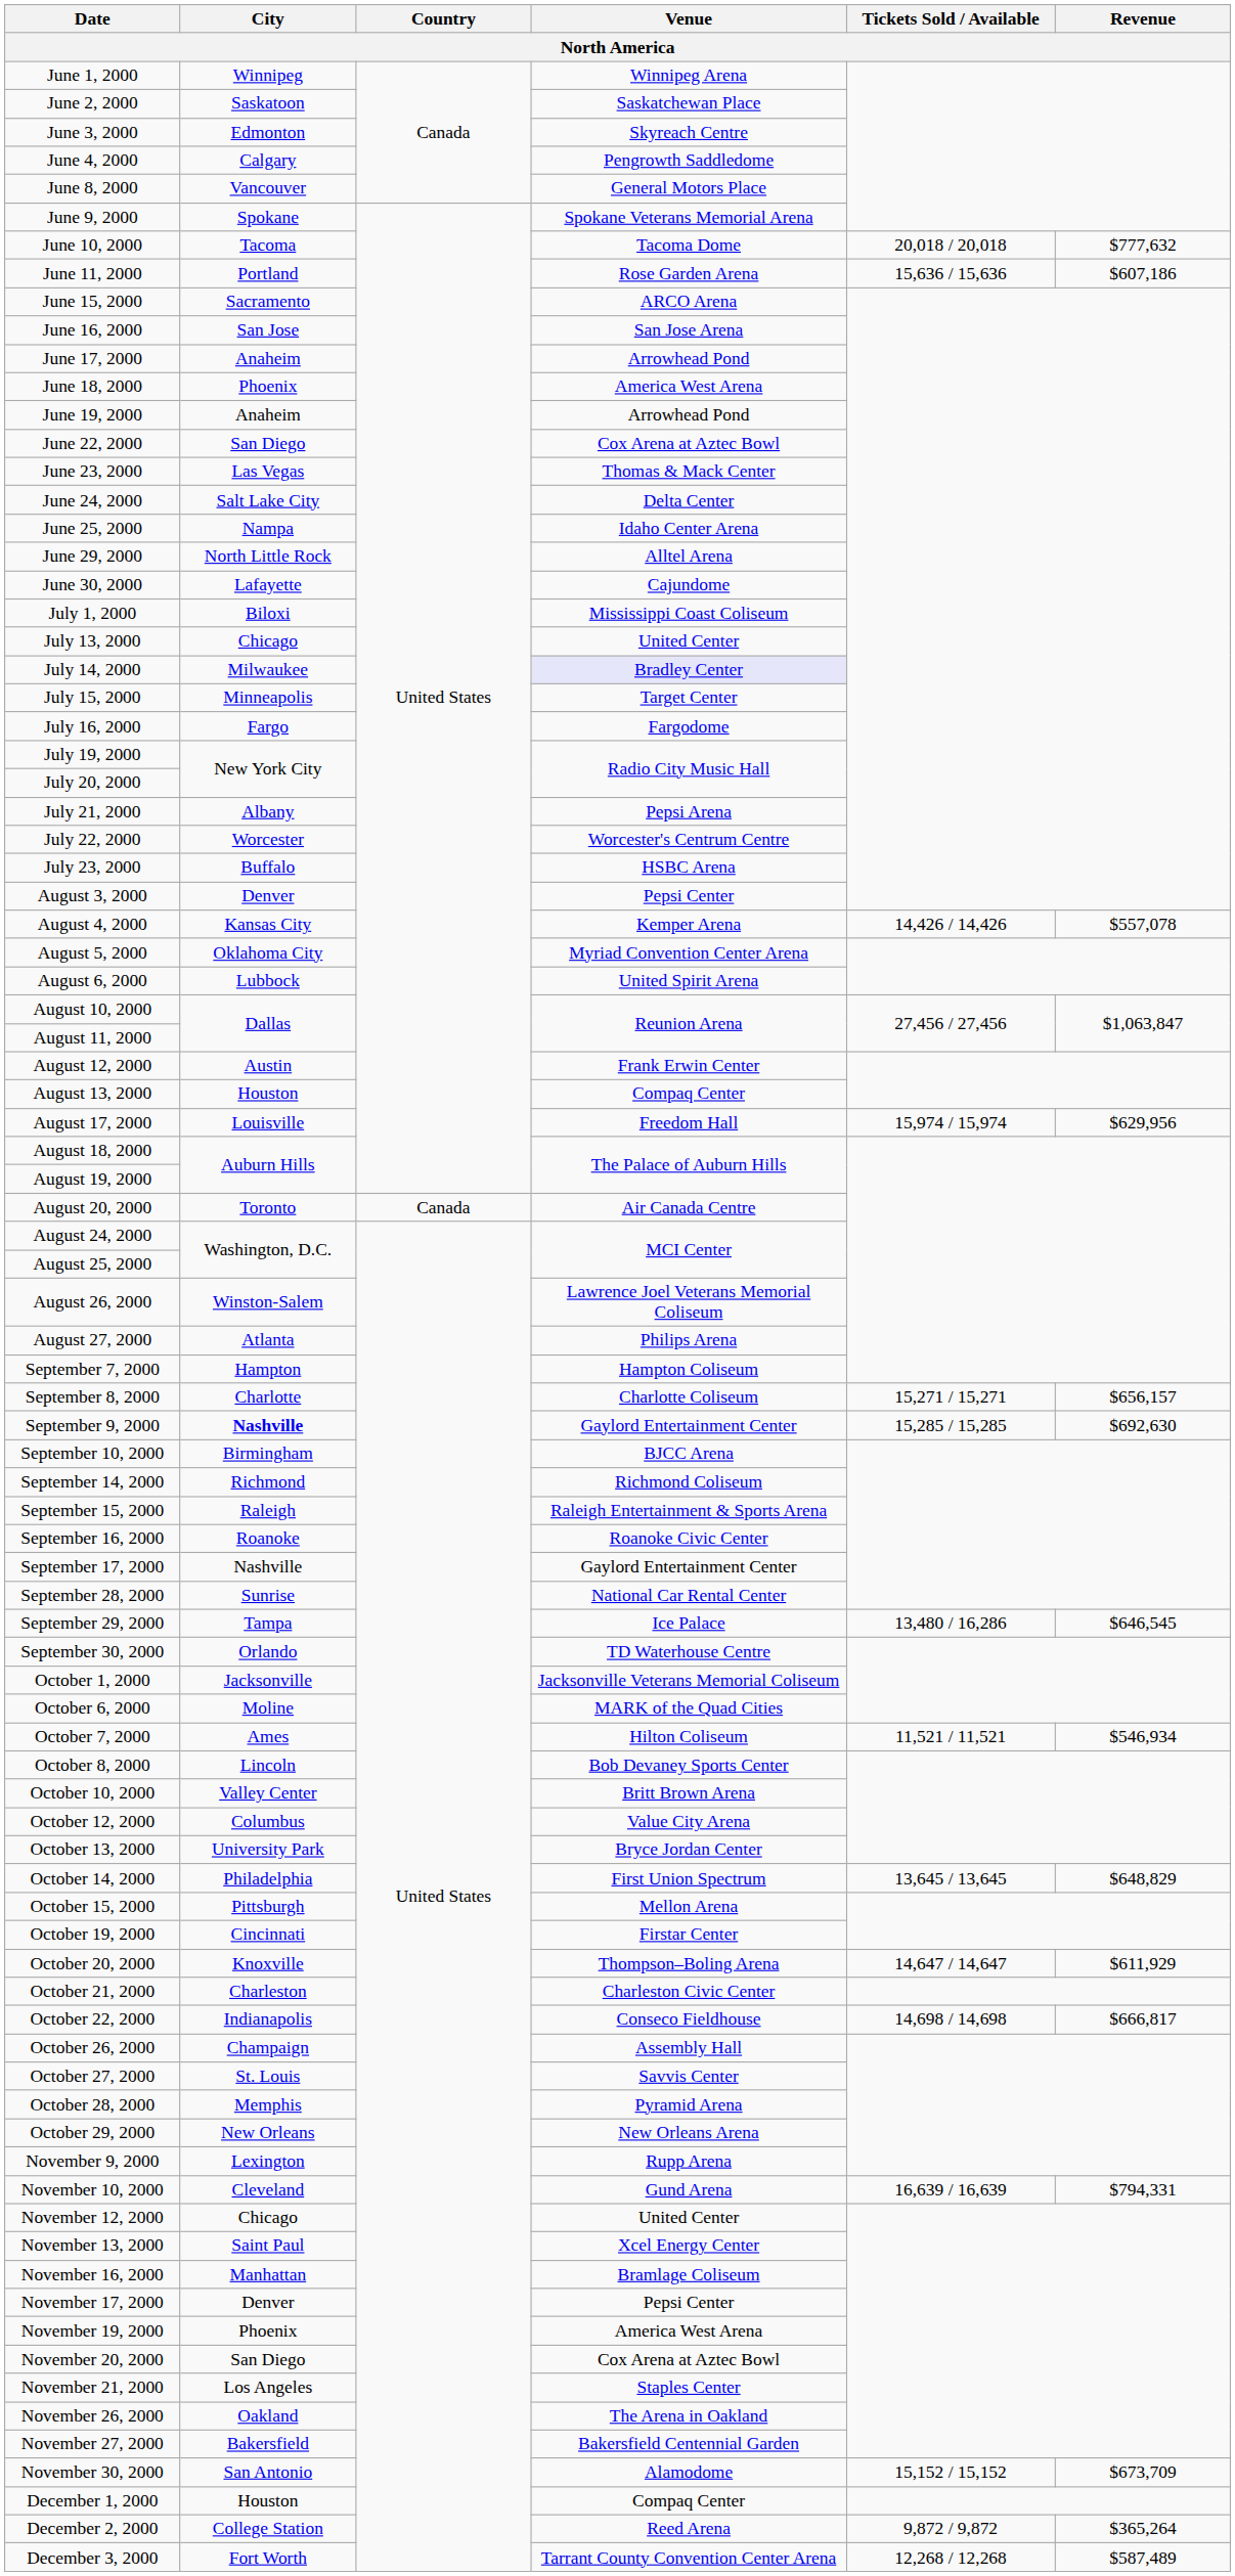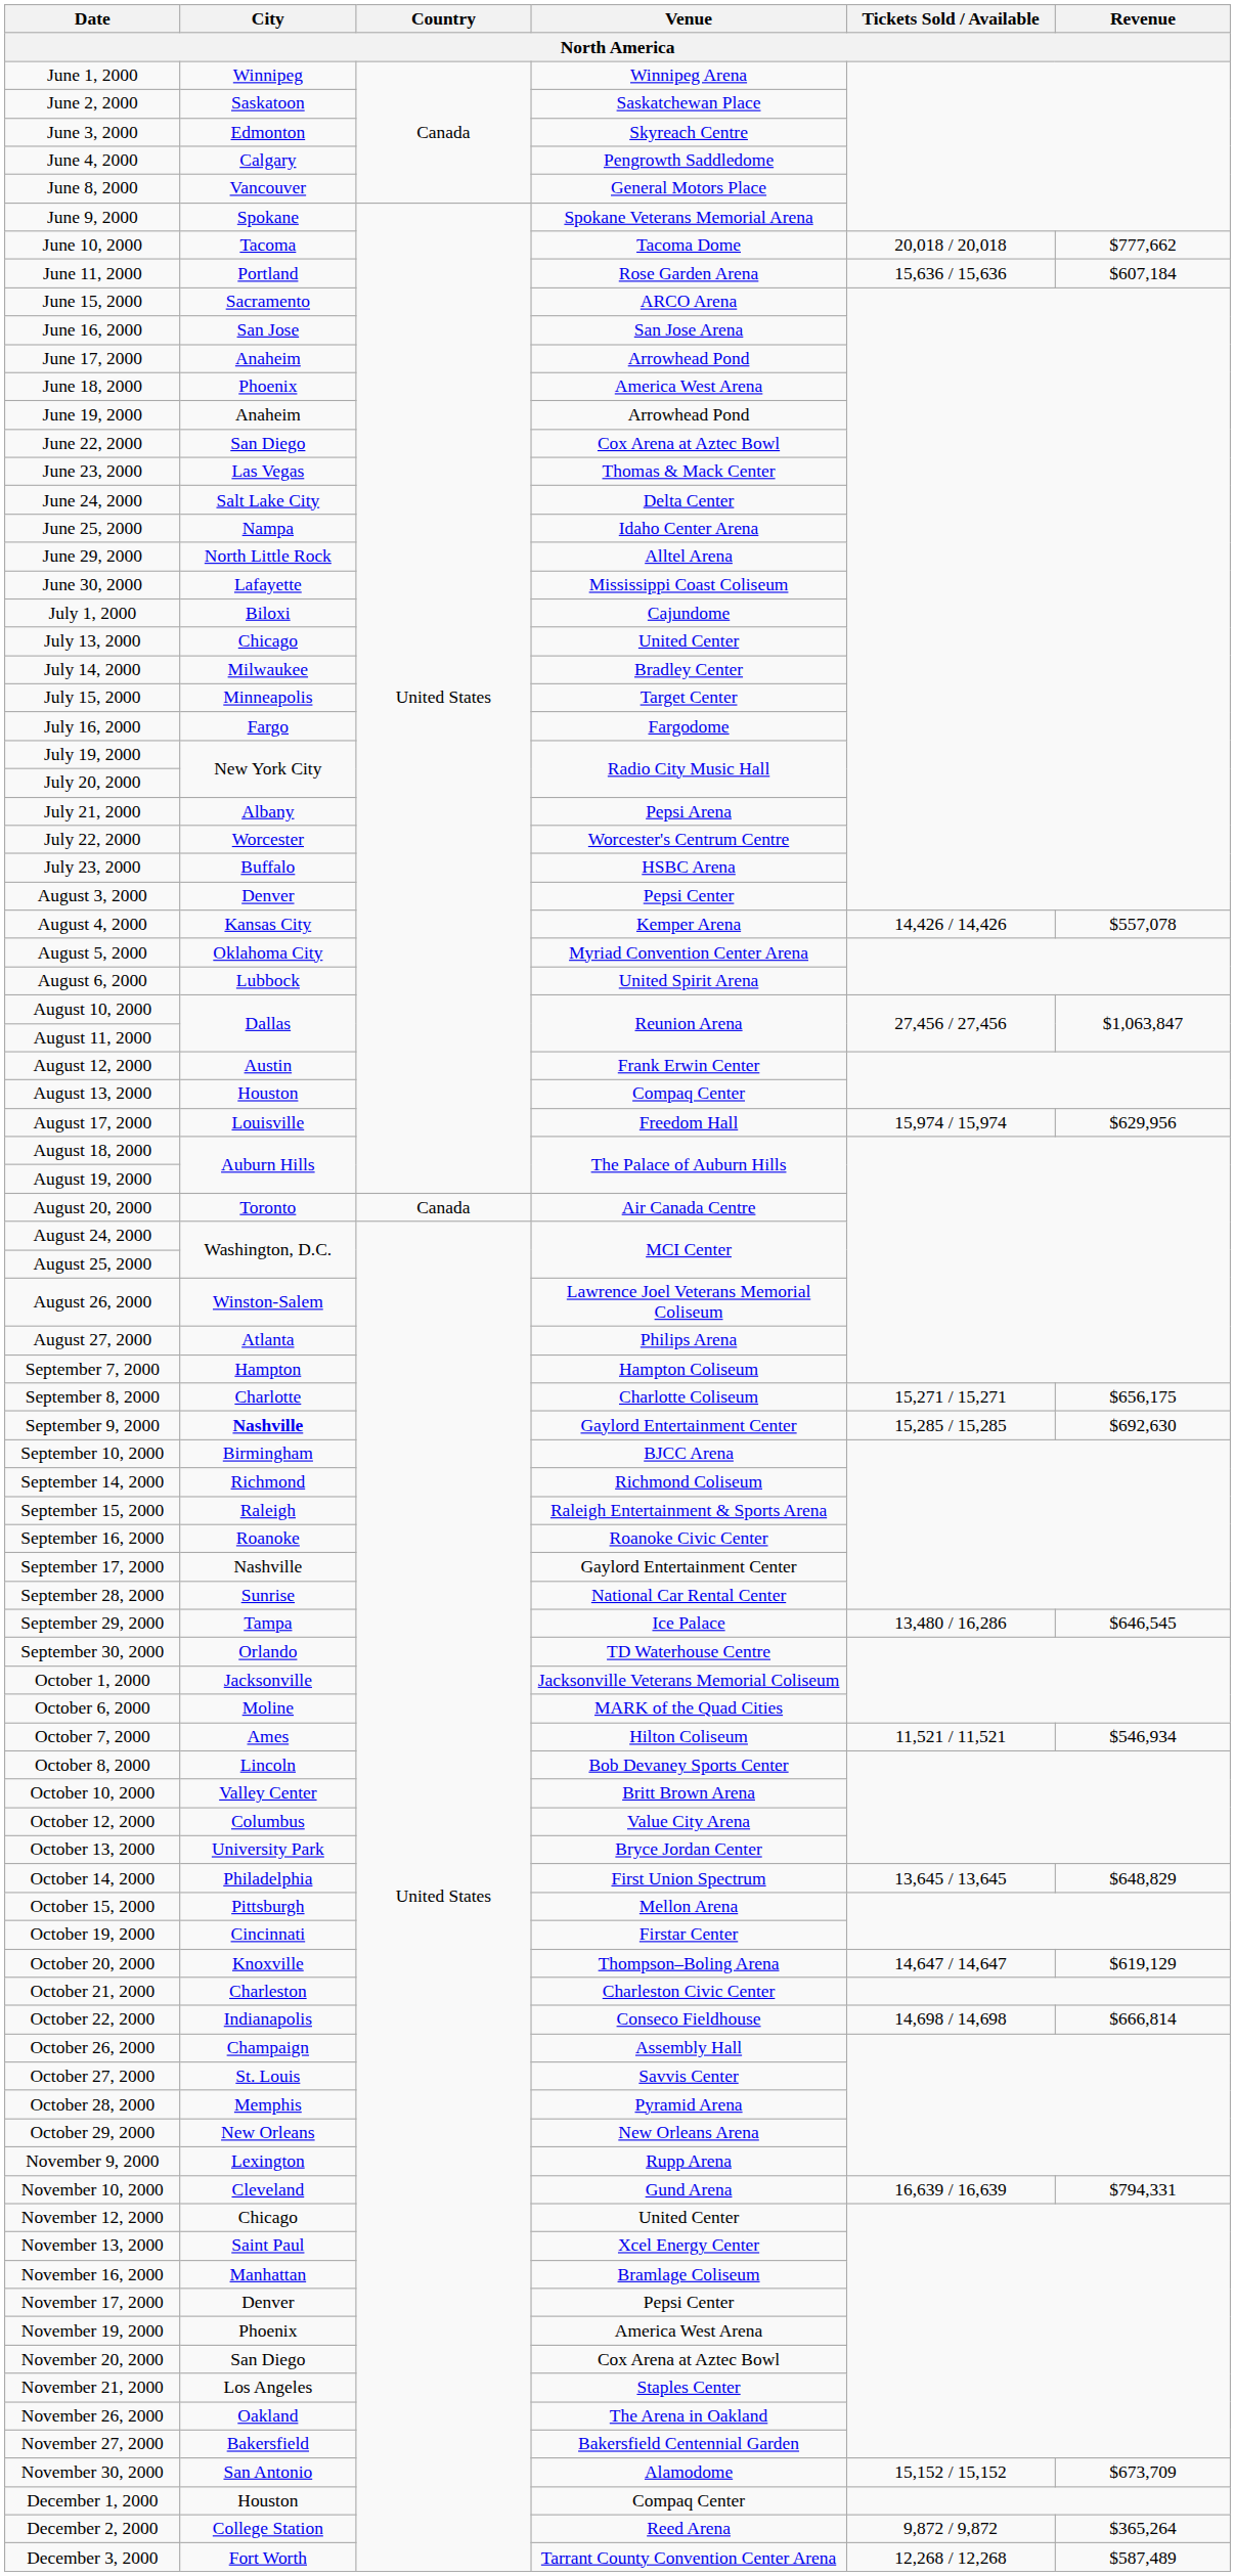 <table class="wikitable" style="text-align:center;">
 <tr>
 <th style="width:150px;">Date</th>
 <th style="width:150px;">City</th>
 <th style="width:150px;">Country</th>
 <th style="width:275px;">Venue</th>
 <th style="width:180px;">Tickets Sold / Available</th>
 <th style="width:150px;">Revenue</th>
 </tr>
 <tr>
 <th colspan="6">North America</th>
 </tr>
 <tr>
 <td>June 1, 2000</td>
 <td><a href='#'>Winnipeg</a></td>
 <td rowspan="5">Canada</td>
 <td><a href='#'>Winnipeg Arena</a></td>
 </tr>
 <tr>
 <td>June 2, 2000</td>
 <td><a href='#'>Saskatoon</a></td>
 <td><a href='#'>Saskatchewan Place</a></td>
 </tr>
 <tr>
 <td>June 3, 2000</td>
 <td><a href='#'>Edmonton</a></td>
 <td><a href='#'>Skyreach Centre</a></td>
 </tr>
 <tr>
 <td>June 4, 2000</td>
 <td><a href='#'>Calgary</a></td>
 <td><a href='#'>Pengrowth Saddledome</a></td>
 </tr>
 <tr>
 <td>June 8, 2000</td>
 <td><a href='#'>Vancouver</a></td>
 <td><a href='#'>General Motors Place</a></td>
 </tr>
 <tr>
 <td>June 9, 2000</td>
 <td><a href='#'>Spokane</a></td>
 <td rowspan="35">United States</td>
 <td><a href='#'>Spokane Veterans Memorial Arena</a></td>
 </tr>
 <tr>
 <td>June 10, 2000</td>
 <td><a href='#'>Tacoma</a></td>
 <td><a href='#'>Tacoma Dome</a></td>
 <td>20,018 / 20,018</td>
-<td>$777,632</td>
+<td>$777,662</td>
 </tr>
 <tr>
 <td>June 11, 2000</td>
 <td><a href='#'>Portland</a></td>
 <td><a href='#'>Rose Garden Arena</a></td>
 <td>15,636 / 15,636</td>
-<td>$607,186</td>
+<td>$607,184</td>
 </tr>
 <tr>
 <td>June 15, 2000</td>
 <td><a href='#'>Sacramento</a></td>
 <td><a href='#'>ARCO Arena</a></td>
 </tr>
 <tr>
 <td>June 16, 2000</td>
 <td><a href='#'>San Jose</a></td>
 <td><a href='#'>San Jose Arena</a></td>
 </tr>
 <tr>
 <td>June 17, 2000</td>
 <td><a href='#'>Anaheim</a></td>
 <td><a href='#'>Arrowhead Pond</a></td>
 </tr>
 <tr>
 <td>June 18, 2000</td>
 <td><a href='#'>Phoenix</a></td>
 <td><a href='#'>America West Arena</a></td>
 </tr>
 <tr>
 <td>June 19, 2000</td>
 <td>Anaheim</td>
 <td>Arrowhead Pond</td>
 </tr>
 <tr>
 <td>June 22, 2000</td>
 <td><a href='#'>San Diego</a></td>
 <td><a href='#'>Cox Arena at Aztec Bowl</a></td>
 </tr>
 <tr>
 <td>June 23, 2000</td>
 <td><a href='#'>Las Vegas</a></td>
 <td><a href='#'>Thomas & Mack Center</a></td>
 </tr>
 <tr>
 <td>June 24, 2000</td>
 <td><a href='#'>Salt Lake City</a></td>
 <td><a href='#'>Delta Center</a></td>
 </tr>
 <tr>
 <td>June 25, 2000</td>
 <td><a href='#'>Nampa</a></td>
 <td><a href='#'>Idaho Center Arena</a></td>
 </tr>
 <tr>
 <td>June 29, 2000</td>
 <td><a href='#'>North Little Rock</a></td>
 <td><a href='#'>Alltel Arena</a></td>
 </tr>
 <tr>
 <td>June 30, 2000</td>
 <td><a href='#'>Lafayette</a></td>
-<td><a href='#'>Cajundome</a></td>
+<td><a href='#'>Mississippi Coast Coliseum</a></td>
 </tr>
 <tr>
 <td>July 1, 2000</td>
 <td><a href='#'>Biloxi</a></td>
-<td><a href='#'>Mississippi Coast Coliseum</a></td>
+<td><a href='#'>Cajundome</a></td>
 </tr>
 <tr>
 <td>July 13, 2000</td>
 <td><a href='#'>Chicago</a></td>
 <td><a href='#'>United Center</a></td>
 </tr>
 <tr>
 <td>July 14, 2000</td>
 <td><a href='#'>Milwaukee</a></td>
-<td style="background: lavender;"><a href='#'>Bradley Center</a></td>
+<td><a href='#'>Bradley Center</a></td>
 </tr>
 <tr>
 <td>July 15, 2000</td>
 <td><a href='#'>Minneapolis</a></td>
 <td><a href='#'>Target Center</a></td>
 </tr>
 <tr>
 <td>July 16, 2000</td>
 <td><a href='#'>Fargo</a></td>
 <td><a href='#'>Fargodome</a></td>
 </tr>
 <tr>
 <td>July 19, 2000</td>
 <td rowspan="2">New York City</td>
 <td rowspan="2"><a href='#'>Radio City Music Hall</a></td>
 </tr>
 <tr>
 <td>July 20, 2000</td>
 </tr>
 <tr>
 <td>July 21, 2000</td>
 <td><a href='#'>Albany</a></td>
 <td><a href='#'>Pepsi Arena</a></td>
 </tr>
 <tr>
 <td>July 22, 2000</td>
 <td><a href='#'>Worcester</a></td>
 <td><a href='#'>Worcester's Centrum Centre</a></td>
 </tr>
 <tr>
 <td>July 23, 2000</td>
 <td><a href='#'>Buffalo</a></td>
 <td><a href='#'>HSBC Arena</a></td>
 </tr>
 <tr>
 <td>August 3, 2000</td>
 <td><a href='#'>Denver</a></td>
 <td><a href='#'>Pepsi Center</a></td>
 </tr>
 <tr>
 <td>August 4, 2000</td>
 <td><a href='#'>Kansas City</a></td>
 <td><a href='#'>Kemper Arena</a></td>
 <td>14,426 / 14,426</td>
 <td>$557,078</td>
 </tr>
 <tr>
 <td>August 5, 2000</td>
 <td><a href='#'>Oklahoma City</a></td>
 <td><a href='#'>Myriad Convention Center Arena</a></td>
 </tr>
 <tr>
 <td>August 6, 2000</td>
 <td><a href='#'>Lubbock</a></td>
 <td><a href='#'>United Spirit Arena</a></td>
 </tr>
 <tr>
 <td>August 10, 2000</td>
 <td rowspan="2"><a href='#'>Dallas</a></td>
 <td rowspan="2"><a href='#'>Reunion Arena</a></td>
 <td rowspan="2">27,456 / 27,456</td>
 <td rowspan="2">$1,063,847</td>
 </tr>
 <tr>
 <td>August 11, 2000</td>
 </tr>
 <tr>
 <td>August 12, 2000</td>
 <td><a href='#'>Austin</a></td>
 <td><a href='#'>Frank Erwin Center</a></td>
 </tr>
 <tr>
 <td>August 13, 2000</td>
 <td><a href='#'>Houston</a></td>
 <td><a href='#'>Compaq Center</a></td>
 </tr>
 <tr>
 <td>August 17, 2000</td>
 <td><a href='#'>Louisville</a></td>
 <td><a href='#'>Freedom Hall</a></td>
 <td>15,974 / 15,974</td>
 <td>$629,956</td>
 </tr>
 <tr>
 <td>August 18, 2000</td>
 <td rowspan="2"><a href='#'>Auburn Hills</a></td>
 <td rowspan="2"><a href='#'>The Palace of Auburn Hills</a></td>
 </tr>
 <tr>
 <td>August 19, 2000</td>
 </tr>
 <tr>
 <td>August 20, 2000</td>
 <td><a href='#'>Toronto</a></td>
 <td>Canada</td>
 <td><a href='#'>Air Canada Centre</a></td>
 </tr>
 <tr>
 <td>August 24, 2000</td>
 <td rowspan="2">Washington, D.C.</td>
 <td rowspan="47">United States</td>
 <td rowspan="2"><a href='#'>MCI Center</a></td>
 </tr>
 <tr>
 <td>August 25, 2000</td>
 </tr>
 <tr>
 <td>August 26, 2000</td>
 <td><a href='#'>Winston-Salem</a></td>
 <td><a href='#'>Lawrence Joel Veterans Memorial Coliseum</a></td>
 </tr>
 <tr>
 <td>August 27, 2000</td>
 <td><a href='#'>Atlanta</a></td>
 <td><a href='#'>Philips Arena</a></td>
 </tr>
 <tr>
 <td>September 7, 2000</td>
 <td><a href='#'>Hampton</a></td>
 <td><a href='#'>Hampton Coliseum</a></td>
 </tr>
 <tr>
 <td>September 8, 2000</td>
 <td><a href='#'>Charlotte</a></td>
 <td><a href='#'>Charlotte Coliseum</a></td>
 <td>15,271 / 15,271</td>
-<td>$656,157</td>
+<td>$656,175</td>
 </tr>
 <tr>
 <td>September 9, 2000</td>
 <td><strong><a href='#'>Nashville</a></strong></td>
 <td><a href='#'>Gaylord Entertainment Center</a></td>
 <td>15,285 / 15,285</td>
 <td>$692,630</td>
 </tr>
 <tr>
 <td>September 10, 2000</td>
 <td><a href='#'>Birmingham</a></td>
 <td><a href='#'>BJCC Arena</a></td>
 </tr>
 <tr>
 <td>September 14, 2000</td>
 <td><a href='#'>Richmond</a></td>
 <td><a href='#'>Richmond Coliseum</a></td>
 </tr>
 <tr>
 <td>September 15, 2000</td>
 <td><a href='#'>Raleigh</a></td>
 <td><a href='#'>Raleigh Entertainment & Sports Arena</a></td>
 </tr>
 <tr>
 <td>September 16, 2000</td>
 <td><a href='#'>Roanoke</a></td>
 <td><a href='#'>Roanoke Civic Center</a></td>
 </tr>
 <tr>
 <td>September 17, 2000</td>
 <td>Nashville</td>
 <td>Gaylord Entertainment Center</td>
 </tr>
 <tr>
 <td>September 28, 2000</td>
 <td><a href='#'>Sunrise</a></td>
 <td><a href='#'>National Car Rental Center</a></td>
 </tr>
 <tr>
 <td>September 29, 2000</td>
 <td><a href='#'>Tampa</a></td>
 <td><a href='#'>Ice Palace</a></td>
 <td>13,480 / 16,286</td>
 <td>$646,545</td>
 </tr>
 <tr>
 <td>September 30, 2000</td>
 <td><a href='#'>Orlando</a></td>
 <td><a href='#'>TD Waterhouse Centre</a></td>
 </tr>
 <tr>
 <td>October 1, 2000</td>
 <td><a href='#'>Jacksonville</a></td>
 <td><a href='#'>Jacksonville Veterans Memorial Coliseum</a></td>
 </tr>
 <tr>
 <td>October 6, 2000</td>
 <td><a href='#'>Moline</a></td>
 <td><a href='#'>MARK of the Quad Cities</a></td>
 </tr>
 <tr>
 <td>October 7, 2000</td>
 <td><a href='#'>Ames</a></td>
 <td><a href='#'>Hilton Coliseum</a></td>
 <td>11,521 / 11,521</td>
 <td>$546,934</td>
 </tr>
 <tr>
 <td>October 8, 2000</td>
 <td><a href='#'>Lincoln</a></td>
 <td><a href='#'>Bob Devaney Sports Center</a></td>
 </tr>
 <tr>
 <td>October 10, 2000</td>
 <td><a href='#'>Valley Center</a></td>
 <td><a href='#'>Britt Brown Arena</a></td>
 </tr>
 <tr>
 <td>October 12, 2000</td>
 <td><a href='#'>Columbus</a></td>
 <td><a href='#'>Value City Arena</a></td>
 </tr>
 <tr>
 <td>October 13, 2000</td>
 <td><a href='#'>University Park</a></td>
 <td><a href='#'>Bryce Jordan Center</a></td>
 </tr>
 <tr>
 <td>October 14, 2000</td>
 <td><a href='#'>Philadelphia</a></td>
 <td><a href='#'>First Union Spectrum</a></td>
 <td>13,645 / 13,645</td>
 <td>$648,829</td>
 </tr>
 <tr>
 <td>October 15, 2000</td>
 <td><a href='#'>Pittsburgh</a></td>
 <td><a href='#'>Mellon Arena</a></td>
 </tr>
 <tr>
 <td>October 19, 2000</td>
 <td><a href='#'>Cincinnati</a></td>
 <td><a href='#'>Firstar Center</a></td>
 </tr>
 <tr>
 <td>October 20, 2000</td>
 <td><a href='#'>Knoxville</a></td>
 <td><a href='#'>Thompson–Boling Arena</a></td>
 <td>14,647 / 14,647</td>
-<td>$611,929</td>
+<td>$619,129</td>
 </tr>
 <tr>
 <td>October 21, 2000</td>
 <td><a href='#'>Charleston</a></td>
 <td><a href='#'>Charleston Civic Center</a></td>
 </tr>
 <tr>
 <td>October 22, 2000</td>
 <td><a href='#'>Indianapolis</a></td>
 <td><a href='#'>Conseco Fieldhouse</a></td>
 <td>14,698 / 14,698</td>
-<td>$666,817</td>
+<td>$666,814</td>
 </tr>
 <tr>
 <td>October 26, 2000</td>
 <td><a href='#'>Champaign</a></td>
 <td><a href='#'>Assembly Hall</a></td>
 </tr>
 <tr>
 <td>October 27, 2000</td>
 <td><a href='#'>St. Louis</a></td>
 <td><a href='#'>Savvis Center</a></td>
 </tr>
 <tr>
 <td>October 28, 2000</td>
 <td><a href='#'>Memphis</a></td>
 <td><a href='#'>Pyramid Arena</a></td>
 </tr>
 <tr>
 <td>October 29, 2000</td>
 <td><a href='#'>New Orleans</a></td>
 <td><a href='#'>New Orleans Arena</a></td>
 </tr>
 <tr>
 <td>November 9, 2000</td>
 <td><a href='#'>Lexington</a></td>
 <td><a href='#'>Rupp Arena</a></td>
 </tr>
 <tr>
 <td>November 10, 2000</td>
 <td><a href='#'>Cleveland</a></td>
 <td><a href='#'>Gund Arena</a></td>
 <td>16,639 / 16,639</td>
 <td>$794,331</td>
 </tr>
 <tr>
 <td>November 12, 2000</td>
 <td>Chicago</td>
 <td>United Center</td>
 </tr>
 <tr>
 <td>November 13, 2000</td>
 <td><a href='#'>Saint Paul</a></td>
 <td><a href='#'>Xcel Energy Center</a></td>
 </tr>
 <tr>
 <td>November 16, 2000</td>
 <td><a href='#'>Manhattan</a></td>
 <td><a href='#'>Bramlage Coliseum</a></td>
 </tr>
 <tr>
 <td>November 17, 2000</td>
 <td>Denver</td>
 <td>Pepsi Center</td>
 </tr>
 <tr>
 <td>November 19, 2000</td>
 <td>Phoenix</td>
 <td>America West Arena</td>
 </tr>
 <tr>
 <td>November 20, 2000</td>
 <td>San Diego</td>
 <td>Cox Arena at Aztec Bowl</td>
 </tr>
 <tr>
 <td>November 21, 2000</td>
 <td>Los Angeles</td>
 <td><a href='#'>Staples Center</a></td>
 </tr>
 <tr>
 <td>November 26, 2000</td>
 <td><a href='#'>Oakland</a></td>
 <td><a href='#'>The Arena in Oakland</a></td>
 </tr>
 <tr>
 <td>November 27, 2000</td>
 <td><a href='#'>Bakersfield</a></td>
 <td><a href='#'>Bakersfield Centennial Garden</a></td>
 </tr>
 <tr>
 <td>November 30, 2000</td>
 <td><a href='#'>San Antonio</a></td>
 <td><a href='#'>Alamodome</a></td>
 <td>15,152 / 15,152</td>
 <td>$673,709</td>
 </tr>
 <tr>
 <td>December 1, 2000</td>
 <td>Houston</td>
 <td>Compaq Center</td>
 </tr>
 <tr>
 <td>December 2, 2000</td>
 <td><a href='#'>College Station</a></td>
 <td><a href='#'>Reed Arena</a></td>
 <td>9,872 / 9,872</td>
 <td>$365,264</td>
 </tr>
 <tr>
 <td>December 3, 2000</td>
 <td><a href='#'>Fort Worth</a></td>
 <td><a href='#'>Tarrant County Convention Center Arena</a></td>
 <td>12,268 / 12,268</td>
 <td>$587,489</td>
 </tr>
 <tr>
 </tr>
 </table>
